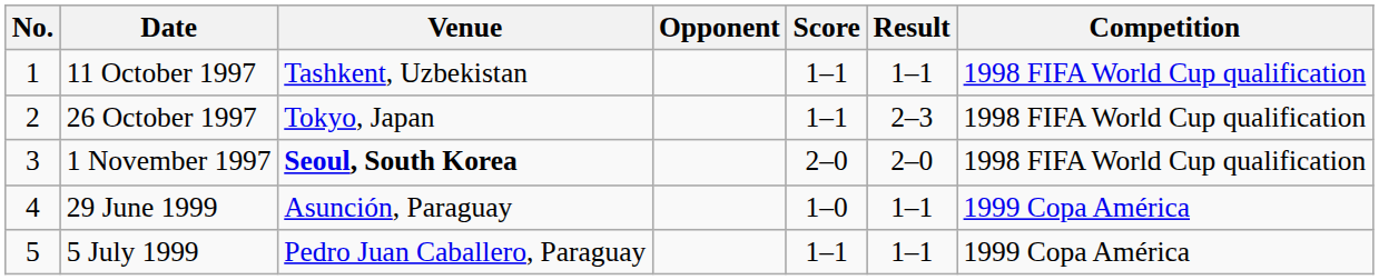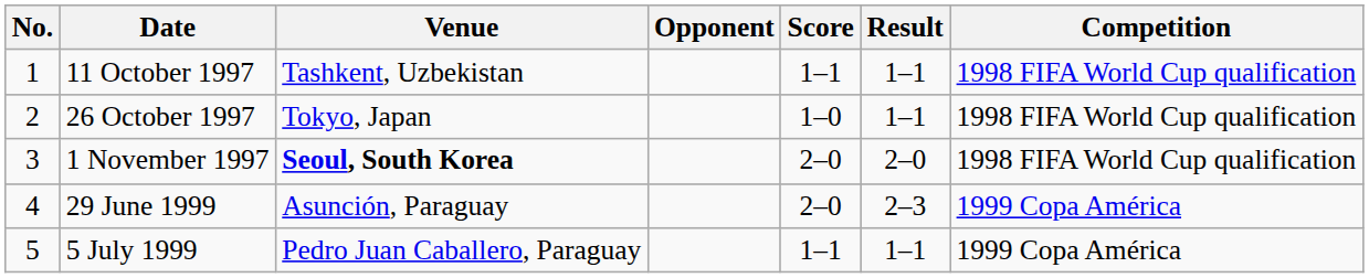 <table class="wikitable sortable">
 <tr>
 <th scope="col">No.</th>
 <th scope="col">Date</th>
 <th scope="col">Venue</th>
 <th scope="col">Opponent</th>
 <th scope="col">Score</th>
 <th scope="col">Result</th>
 <th scope="col">Competition</th>
 </tr>
 <tr>
 <td align="center">1</td>
 <td>11 October 1997</td>
 <td><a href='#'>Tashkent</a>, Uzbekistan</td>
 <td></td>
 <td align="center">1–1</td>
 <td align="center">1–1</td>
 <td><a href='#'>1998 FIFA World Cup qualification</a></td>
 </tr>
 <tr>
 <td align="center">2</td>
 <td>26 October 1997</td>
 <td><a href='#'>Tokyo</a>, Japan</td>
 <td></td>
+<td align="center">1–0</td>
 <td align="center">1–1</td>
-<td align="center">2–3</td>
 <td>1998 FIFA World Cup qualification</td>
 </tr>
 <tr>
 <td align="center">3</td>
 <td>1 November 1997</td>
 <td><strong><a href='#'>Seoul</a>, South Korea</strong></td>
 <td></td>
 <td align="center">2–0</td>
 <td align="center">2–0</td>
 <td>1998 FIFA World Cup qualification</td>
 </tr>
 <tr>
 <td align="center">4</td>
 <td>29 June 1999</td>
 <td><a href='#'>Asunción</a>, Paraguay</td>
 <td></td>
-<td align="center">1–0</td>
-<td align="center">1–1</td>
+<td align="center">2–0</td>
+<td align="center">2–3</td>
 <td><a href='#'>1999 Copa América</a></td>
 </tr>
 <tr>
 <td align="center">5</td>
 <td>5 July 1999</td>
 <td><a href='#'>Pedro Juan Caballero</a>, Paraguay</td>
 <td></td>
 <td align="center">1–1</td>
 <td align="center">1–1</td>
 <td>1999 Copa América</td>
 </tr>
 </table>
